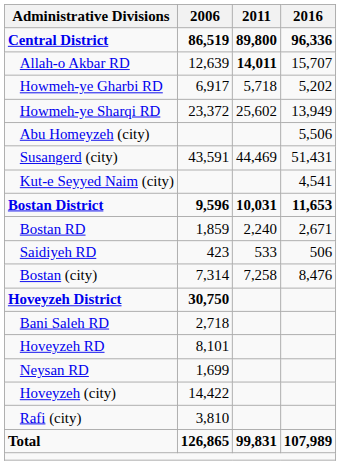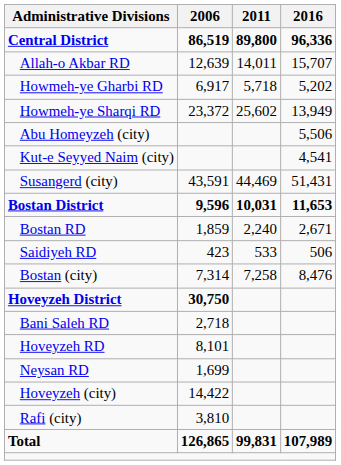 <table class="wikitable">
 <tr>
 <th>Administrative Divisions</th>
 <th>2006</th>
 <th>2011</th>
 <th>2016</th>
 </tr>
 <tr>
 <td><strong><a href='#'>Central District</a></strong></td>
 <td style="text-align: right;"><strong>86,519</strong></td>
 <td style="text-align: right;"><strong>89,800</strong></td>
 <td style="text-align: right;"><strong>96,336</strong></td>
 </tr>
 <tr>
 <td style="padding-left: 1em;"><a href='#'>Allah-o Akbar RD</a></td>
 <td style="text-align: right;">12,639</td>
-<td style="text-align: right;"><strong>14,011</strong></td>
+<td style="text-align: right;">14,011</td>
 <td style="text-align: right;">15,707</td>
 </tr>
 <tr>
 <td style="padding-left: 1em;"><a href='#'>Howmeh-ye Gharbi RD</a></td>
 <td style="text-align: right;">6,917</td>
 <td style="text-align: right;">5,718</td>
 <td style="text-align: right;">5,202</td>
 </tr>
 <tr>
 <td style="padding-left: 1em;"><a href='#'>Howmeh-ye Sharqi RD</a></td>
 <td style="text-align: right;">23,372</td>
 <td style="text-align: right;">25,602</td>
 <td style="text-align: right;">13,949</td>
 </tr>
 <tr>
 <td style="padding-left: 1em;"><a href='#'>Abu Homeyzeh</a> (city)</td>
 <td style="text-align: right;"></td>
 <td style="text-align: right;"></td>
 <td style="text-align: right;">5,506</td>
 </tr>
 <tr>
+<td style="padding-left: 1em;"><a href='#'>Kut-e Seyyed Naim</a> (city)</td>
+<td style="text-align: right;"></td>
+<td style="text-align: right;"></td>
+<td style="text-align: right;">4,541</td>
+</tr>
+<tr>
 <td style="padding-left: 1em;"><a href='#'>Susangerd</a> (city)</td>
 <td style="text-align: right;">43,591</td>
 <td style="text-align: right;">44,469</td>
 <td style="text-align: right;">51,431</td>
-</tr>
-<tr>
-<td style="padding-left: 1em;"><a href='#'>Kut-e Seyyed Naim</a> (city)</td>
-<td style="text-align: right;"></td>
-<td style="text-align: right;"></td>
-<td style="text-align: right;">4,541</td>
 </tr>
 <tr>
 <td><strong><a href='#'>Bostan District</a></strong></td>
 <td style="text-align: right;"><strong>9,596</strong></td>
 <td style="text-align: right;"><strong>10,031</strong></td>
 <td style="text-align: right;"><strong>11,653</strong></td>
 </tr>
 <tr>
 <td style="padding-left: 1em;"><a href='#'>Bostan RD</a></td>
 <td style="text-align: right;">1,859</td>
 <td style="text-align: right;">2,240</td>
 <td style="text-align: right;">2,671</td>
 </tr>
 <tr>
 <td style="padding-left: 1em;"><a href='#'>Saidiyeh RD</a></td>
 <td style="text-align: right;">423</td>
 <td style="text-align: right;">533</td>
 <td style="text-align: right;">506</td>
 </tr>
 <tr>
 <td style="padding-left: 1em;"><a href='#'>Bostan</a> (city)</td>
 <td style="text-align: right;">7,314</td>
 <td style="text-align: right;">7,258</td>
 <td style="text-align: right;">8,476</td>
 </tr>
 <tr>
 <td><strong><a href='#'>Hoveyzeh District</a></strong></td>
 <td style="text-align: right;"><strong>30,750</strong></td>
 <td style="text-align: right;"></td>
 <td style="text-align: right;"></td>
 </tr>
 <tr>
 <td style="padding-left: 1em;"><a href='#'>Bani Saleh RD</a></td>
 <td style="text-align: right;">2,718</td>
 <td style="text-align: right;"></td>
 <td style="text-align: right;"></td>
 </tr>
 <tr>
 <td style="padding-left: 1em;"><a href='#'>Hoveyzeh RD</a></td>
 <td style="text-align: right;">8,101</td>
 <td style="text-align: right;"></td>
 <td style="text-align: right;"></td>
 </tr>
 <tr>
 <td style="padding-left: 1em;"><a href='#'>Neysan RD</a></td>
 <td style="text-align: right;">1,699</td>
 <td style="text-align: right;"></td>
 <td style="text-align: right;"></td>
 </tr>
 <tr>
 <td style="padding-left: 1em;"><a href='#'>Hoveyzeh</a> (city)</td>
 <td style="text-align: right;">14,422</td>
 <td style="text-align: right;"></td>
 <td style="text-align: right;"></td>
 </tr>
 <tr>
 <td style="padding-left: 1em;"><a href='#'>Rafi</a> (city)</td>
 <td style="text-align: right;">3,810</td>
 <td style="text-align: right;"></td>
 <td style="text-align: right;"></td>
 </tr>
 <tr>
 <td><strong>Total</strong></td>
 <td style="text-align: right;"><strong>126,865</strong></td>
 <td style="text-align: right;"><strong>99,831</strong></td>
 <td style="text-align: right;"><strong>107,989</strong></td>
 </tr>
 <tr>
 <td colspan=4></td>
 </tr>
 </table>
